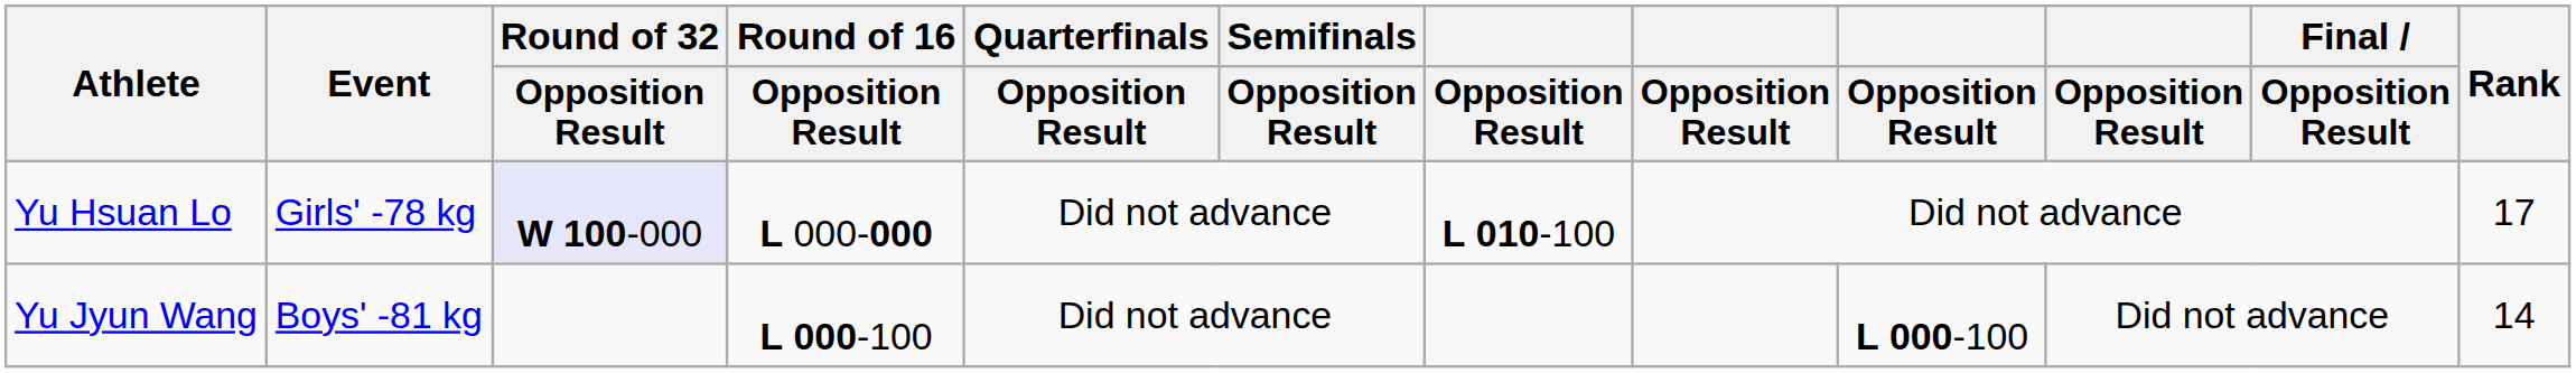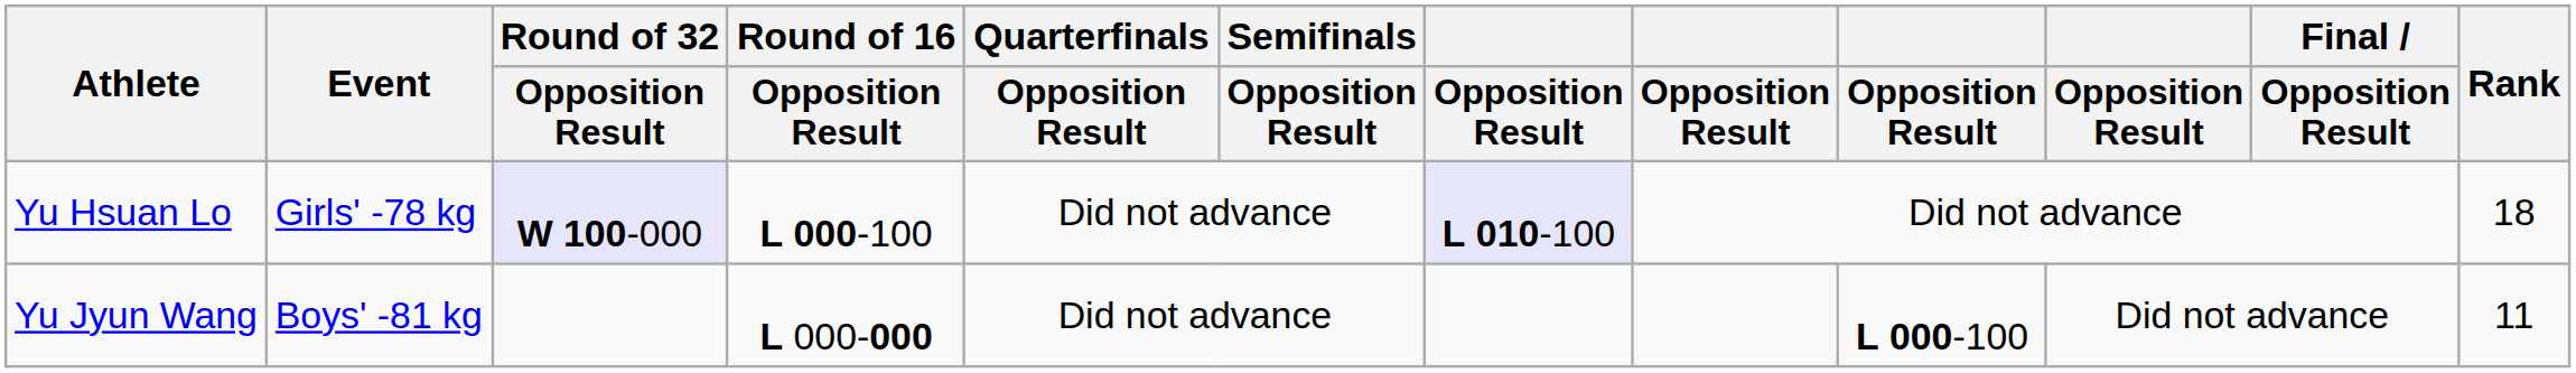 <table class="wikitable" style="font-size:90%">
 <tr>
 <th rowspan="2">Athlete</th>
 <th rowspan="2">Event</th>
 <th>Round of 32</th>
 <th>Round of 16</th>
 <th>Quarterfinals</th>
 <th>Semifinals</th>
 <th></th>
 <th></th>
 <th></th>
 <th></th>
 <th>Final / </th>
 <th rowspan=2>Rank</th>
 </tr>
 <tr style="font-size:95%">
 <th>Opposition<br>Result</th>
 <th>Opposition<br>Result</th>
 <th>Opposition<br>Result</th>
 <th>Opposition<br>Result</th>
 <th>Opposition<br>Result</th>
 <th>Opposition<br>Result</th>
 <th>Opposition<br>Result</th>
 <th>Opposition<br>Result</th>
 <th>Opposition<br>Result</th>
 </tr>
 <tr align=center>
 <td align=left><a href='#'>Yu Hsuan Lo</a></td>
 <td align=left><a href='#'>Girls' -78 kg</a></td>
 <td style="background: lavender;"><br><strong>W</strong> <strong>100</strong>-000</td>
-<td><br><strong>L</strong> 000-<strong>000</strong></td>
+<td><br><strong>L</strong> <strong>000</strong>-100</td>
 <td colspan=2>Did not advance</td>
-<td><br><strong>L</strong> <strong>010</strong>-100</td>
+<td style="background: lavender;"><br><strong>L</strong> <strong>010</strong>-100</td>
 <td colspan=4>Did not advance</td>
-<td>17</td>
+<td>18</td>
 </tr>
 <tr align=center>
 <td align=left><a href='#'>Yu Jyun Wang</a></td>
 <td align=left><a href='#'>Boys' -81 kg</a></td>
 <td></td>
-<td><br><strong>L</strong> <strong>000</strong>-100</td>
+<td><br><strong>L</strong> 000-<strong>000</strong></td>
 <td colspan=2>Did not advance</td>
 <td></td>
 <td></td>
 <td><br><strong>L</strong> <strong>000</strong>-100</td>
 <td colspan=2>Did not advance</td>
-<td>14</td>
+<td>11</td>
 </tr>
 </table>
